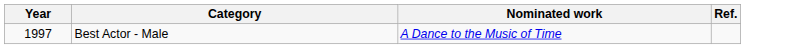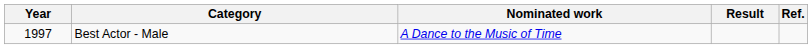 <table class=wikitable>
 <tr>
 <th scope="col" style="width:5em;">Year</th>
 <th scope="col" style="width:26em;">Category</th>
 <th scope="col" style="width:25em;">Nominated work</th>
+<th scope="col" style="width:5em;">Result</th>
 <th>Ref.</th>
 </tr>
 <tr>
 <td style="text-align:center;">1997</td>
 <td>Best Actor - Male</td>
 <td><em><a href='#'>A Dance to the Music of Time</a></em></td>
 <td></td>
+<td></td>
 </tr>
 </table>
